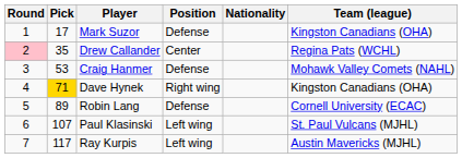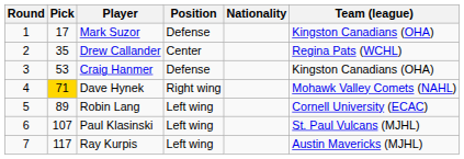 <table class="wikitable">
 <tr>
 <th>Round</th>
 <th>Pick</th>
 <th>Player</th>
 <th>Position</th>
 <th>Nationality</th>
 <th>Team (league)</th>
 </tr>
 <tr>
 <td style="text-align:center">1</td>
 <td style="text-align:center">17</td>
 <td><a href='#'>Mark Suzor</a></td>
 <td>Defense</td>
 <td></td>
 <td><a href='#'>Kingston Canadians</a> (<a href='#'>OHA</a>)</td>
 </tr>
 <tr>
-<td style="background: pink; text-align:center">2</td>
+<td style="text-align:center">2</td>
 <td style="text-align:center">35</td>
 <td><a href='#'>Drew Callander</a></td>
 <td>Center</td>
 <td></td>
 <td><a href='#'>Regina Pats</a> (<a href='#'>WCHL</a>)</td>
 </tr>
 <tr>
 <td style="text-align:center">3</td>
 <td style="text-align:center">53</td>
 <td><a href='#'>Craig Hanmer</a></td>
 <td>Defense</td>
 <td></td>
-<td><a href='#'>Mohawk Valley Comets</a> (<a href='#'>NAHL</a>)</td>
+<td>Kingston Canadians (OHA)</td>
 </tr>
 <tr>
 <td style="text-align:center">4</td>
 <td style="background: gold; text-align:center">71</td>
 <td>Dave Hynek</td>
 <td>Right wing</td>
 <td></td>
-<td>Kingston Canadians (OHA)</td>
+<td><a href='#'>Mohawk Valley Comets</a> (<a href='#'>NAHL</a>)</td>
 </tr>
 <tr>
 <td style="text-align:center">5</td>
 <td style="text-align:center">89</td>
 <td>Robin Lang</td>
-<td>Defense</td>
+<td>Left wing</td>
 <td></td>
 <td><a href='#'>Cornell University</a> (<a href='#'>ECAC</a>)</td>
 </tr>
 <tr>
 <td style="text-align:center">6</td>
 <td style="text-align:center">107</td>
 <td>Paul Klasinski</td>
 <td>Left wing</td>
 <td></td>
 <td><a href='#'>St. Paul Vulcans</a> (MJHL)</td>
 </tr>
 <tr>
 <td style="text-align:center">7</td>
 <td style="text-align:center">117</td>
 <td>Ray Kurpis</td>
 <td>Left wing</td>
 <td></td>
 <td><a href='#'>Austin Mavericks</a> (MJHL)</td>
 </tr>
 </table>
